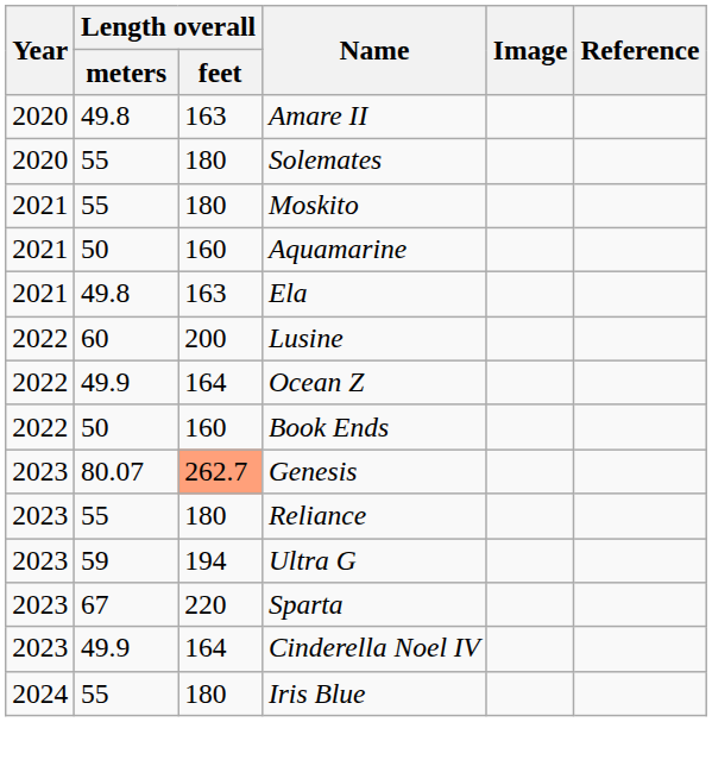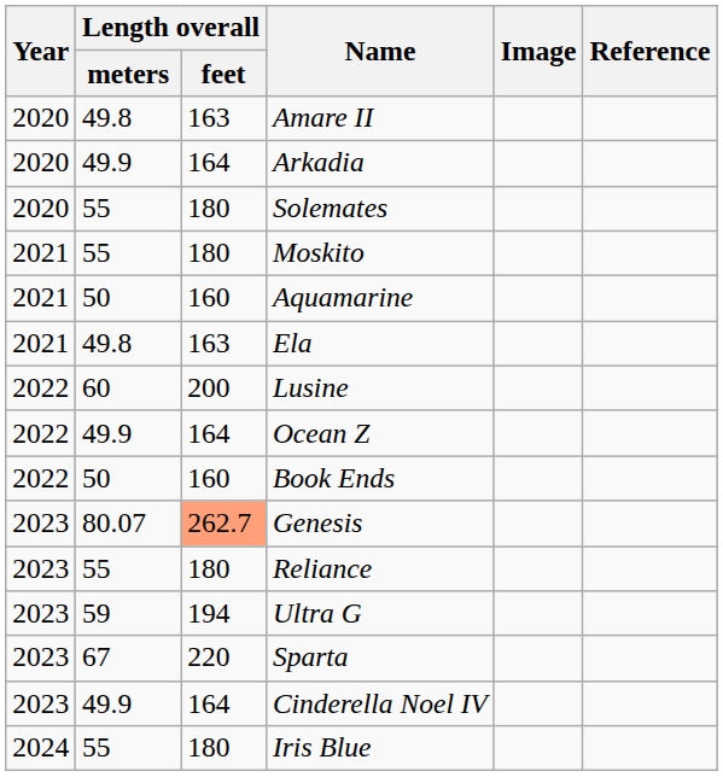 <table class="wikitable sortable">
 <tr>
 <th rowspan=2>Year</th>
 <th colspan=2>Length overall</th>
 <th rowspan=2>Name</th>
 <th rowspan=2>Image</th>
 <th rowspan=2>Reference</th>
 </tr>
 <tr>
 <th>meters</th>
 <th>feet</th>
 </tr>
 <tr>
 <td>2020</td>
 <td>49.8</td>
 <td>163</td>
 <td><em>Amare II</em></td>
+<td></td>
+<td></td>
+</tr>
+<tr>
+<td>2020</td>
+<td>49.9</td>
+<td>164</td>
+<td><em>Arkadia</em></td>
 <td></td>
 <td></td>
 </tr>
 <tr>
 <td>2020</td>
 <td>55</td>
 <td>180</td>
 <td><em>Solemates</em></td>
 <td></td>
 <td></td>
 </tr>
 <tr>
 <td>2021</td>
 <td>55</td>
 <td>180</td>
 <td><em>Moskito</em></td>
 <td></td>
 <td></td>
 </tr>
 <tr>
 <td>2021</td>
 <td>50</td>
 <td>160</td>
 <td><em>Aquamarine</em></td>
 <td></td>
 <td></td>
 </tr>
 <tr>
 <td>2021</td>
 <td>49.8</td>
 <td>163</td>
 <td><em>Ela</em></td>
 <td></td>
 <td></td>
 </tr>
 <tr>
 <td>2022</td>
 <td>60</td>
 <td>200</td>
 <td><em>Lusine</em></td>
 <td></td>
 <td></td>
 </tr>
 <tr>
 <td>2022</td>
 <td>49.9</td>
 <td>164</td>
 <td><em>Ocean Z</em></td>
 <td></td>
 <td></td>
 </tr>
 <tr>
 <td>2022</td>
 <td>50</td>
 <td>160</td>
 <td><em>Book Ends</em></td>
 <td></td>
 <td></td>
 </tr>
 <tr>
 <td>2023</td>
 <td>80.07</td>
 <td style="background: lightsalmon;">262.7</td>
 <td><em>Genesis</em></td>
 <td></td>
 <td></td>
 </tr>
 <tr>
 <td>2023</td>
 <td>55</td>
 <td>180</td>
 <td><em>Reliance</em></td>
 <td></td>
 <td></td>
 </tr>
 <tr>
 <td>2023</td>
 <td>59</td>
 <td>194</td>
 <td><em>Ultra G</em></td>
 <td></td>
 <td></td>
 </tr>
 <tr>
 <td>2023</td>
 <td>67</td>
 <td>220</td>
 <td><em>Sparta</em></td>
 <td></td>
 <td></td>
 </tr>
 <tr>
 <td>2023</td>
 <td>49.9</td>
 <td>164</td>
 <td><em>Cinderella Noel IV</em></td>
 <td></td>
 <td></td>
 </tr>
 <tr>
 <td>2024</td>
 <td>55</td>
 <td>180</td>
 <td><em>Iris Blue</em></td>
 <td></td>
 <td></td>
 </tr>
 </table>
